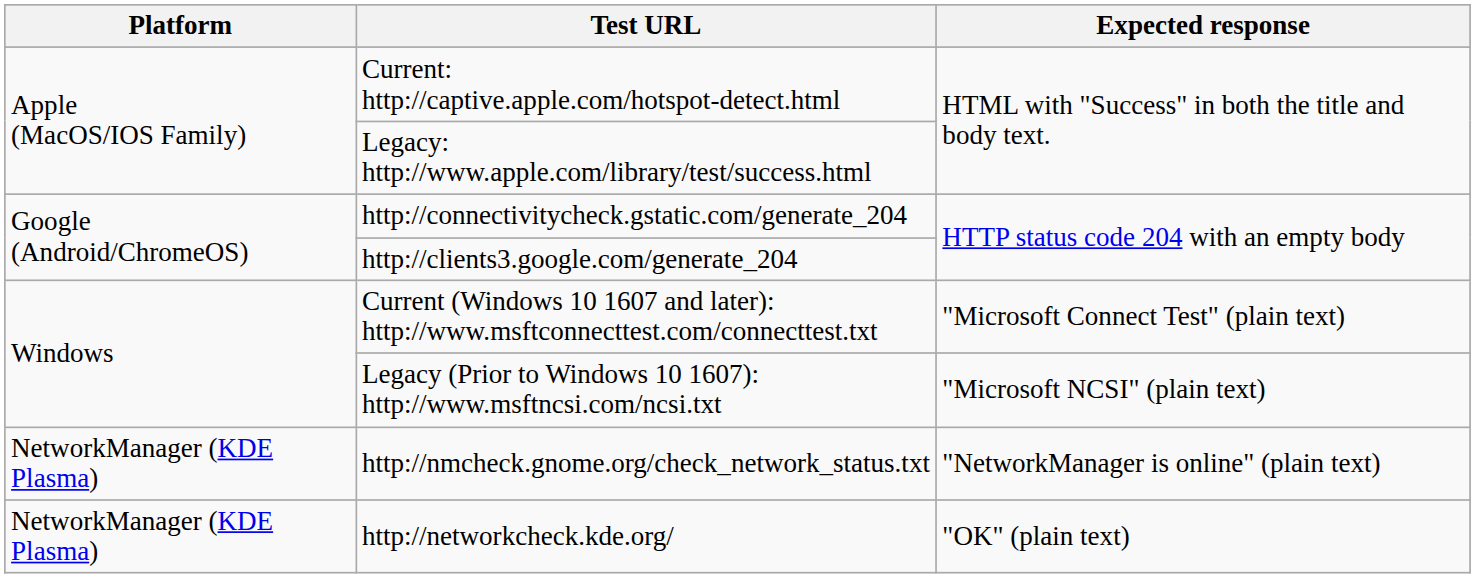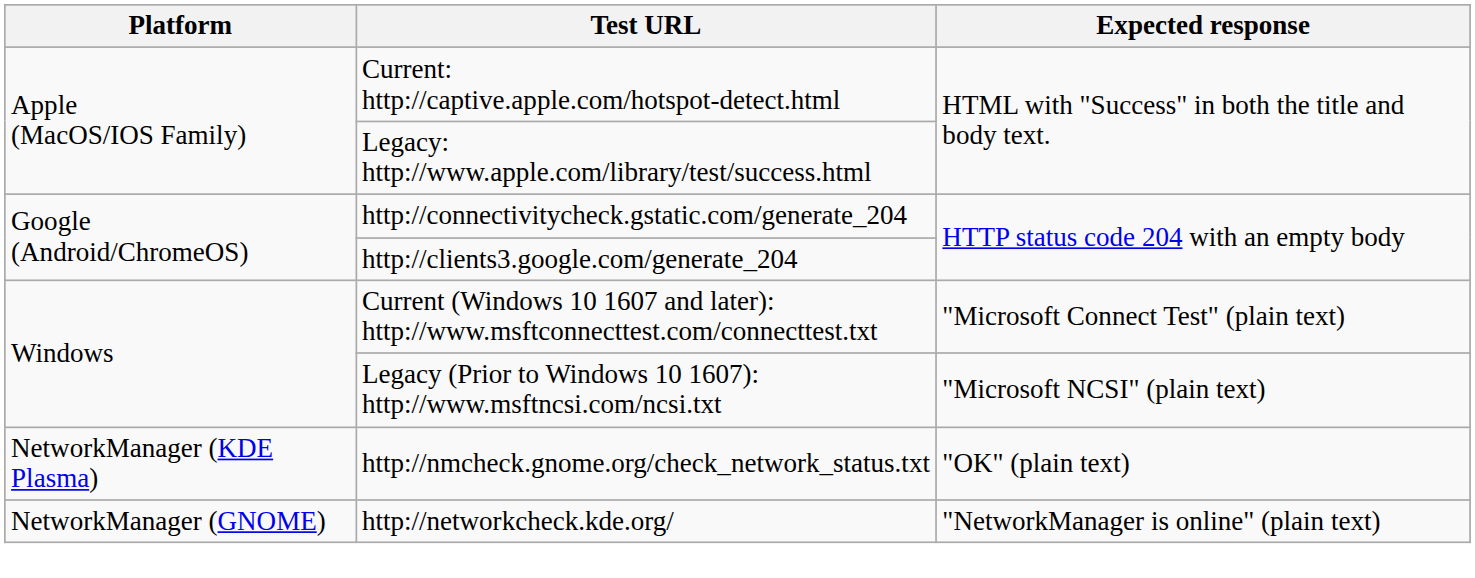 <table class="wikitable">
 <tr>
 <th>Platform</th>
 <th>Test URL</th>
 <th>Expected response</th>
 </tr>
 <tr>
 <td rowspan="2">Apple<br>(MacOS/IOS Family)</td>
 <td>Current:<br>http://captive.apple.com/hotspot-detect.html</td>
 <td rowspan="2">HTML with "Success" in both the title and body text.</td>
 </tr>
 <tr>
 <td>Legacy:<br>http://www.apple.com/library/test/success.html</td>
 </tr>
 <tr>
 <td rowspan="2">Google<br>(Android/ChromeOS)</td>
 <td>http://connectivitycheck.gstatic.com/generate_204</td>
 <td rowspan="2"><a href='#'>HTTP status code 204</a> with an empty body</td>
 </tr>
 <tr>
 <td>http://clients3.google.com/generate_204</td>
 </tr>
 <tr>
 <td rowspan="2">Windows</td>
 <td>Current (Windows 10 1607 and later):<br>http://www.msftconnecttest.com/connecttest.txt</td>
 <td>"Microsoft Connect Test" (plain text)</td>
 </tr>
 <tr>
 <td>Legacy (Prior to Windows 10 1607):<br>http://www.msftncsi.com/ncsi.txt</td>
 <td>"Microsoft NCSI" (plain text)</td>
 </tr>
 <tr>
 <td>NetworkManager (<a href='#'>KDE Plasma</a>)</td>
 <td>http://nmcheck.gnome.org/check_network_status.txt</td>
+<td>"OK" (plain text)</td>
+</tr>
+<tr>
+<td>NetworkManager (<a href='#'>GNOME</a>)</td>
+<td>http://networkcheck.kde.org/</td>
 <td>"NetworkManager is online" (plain text)</td>
 </tr>
-<tr>
-<td>NetworkManager (<a href='#'>KDE Plasma</a>)</td>
-<td>http://networkcheck.kde.org/</td>
-<td>"OK" (plain text)</td>
-</tr>
 </table>
